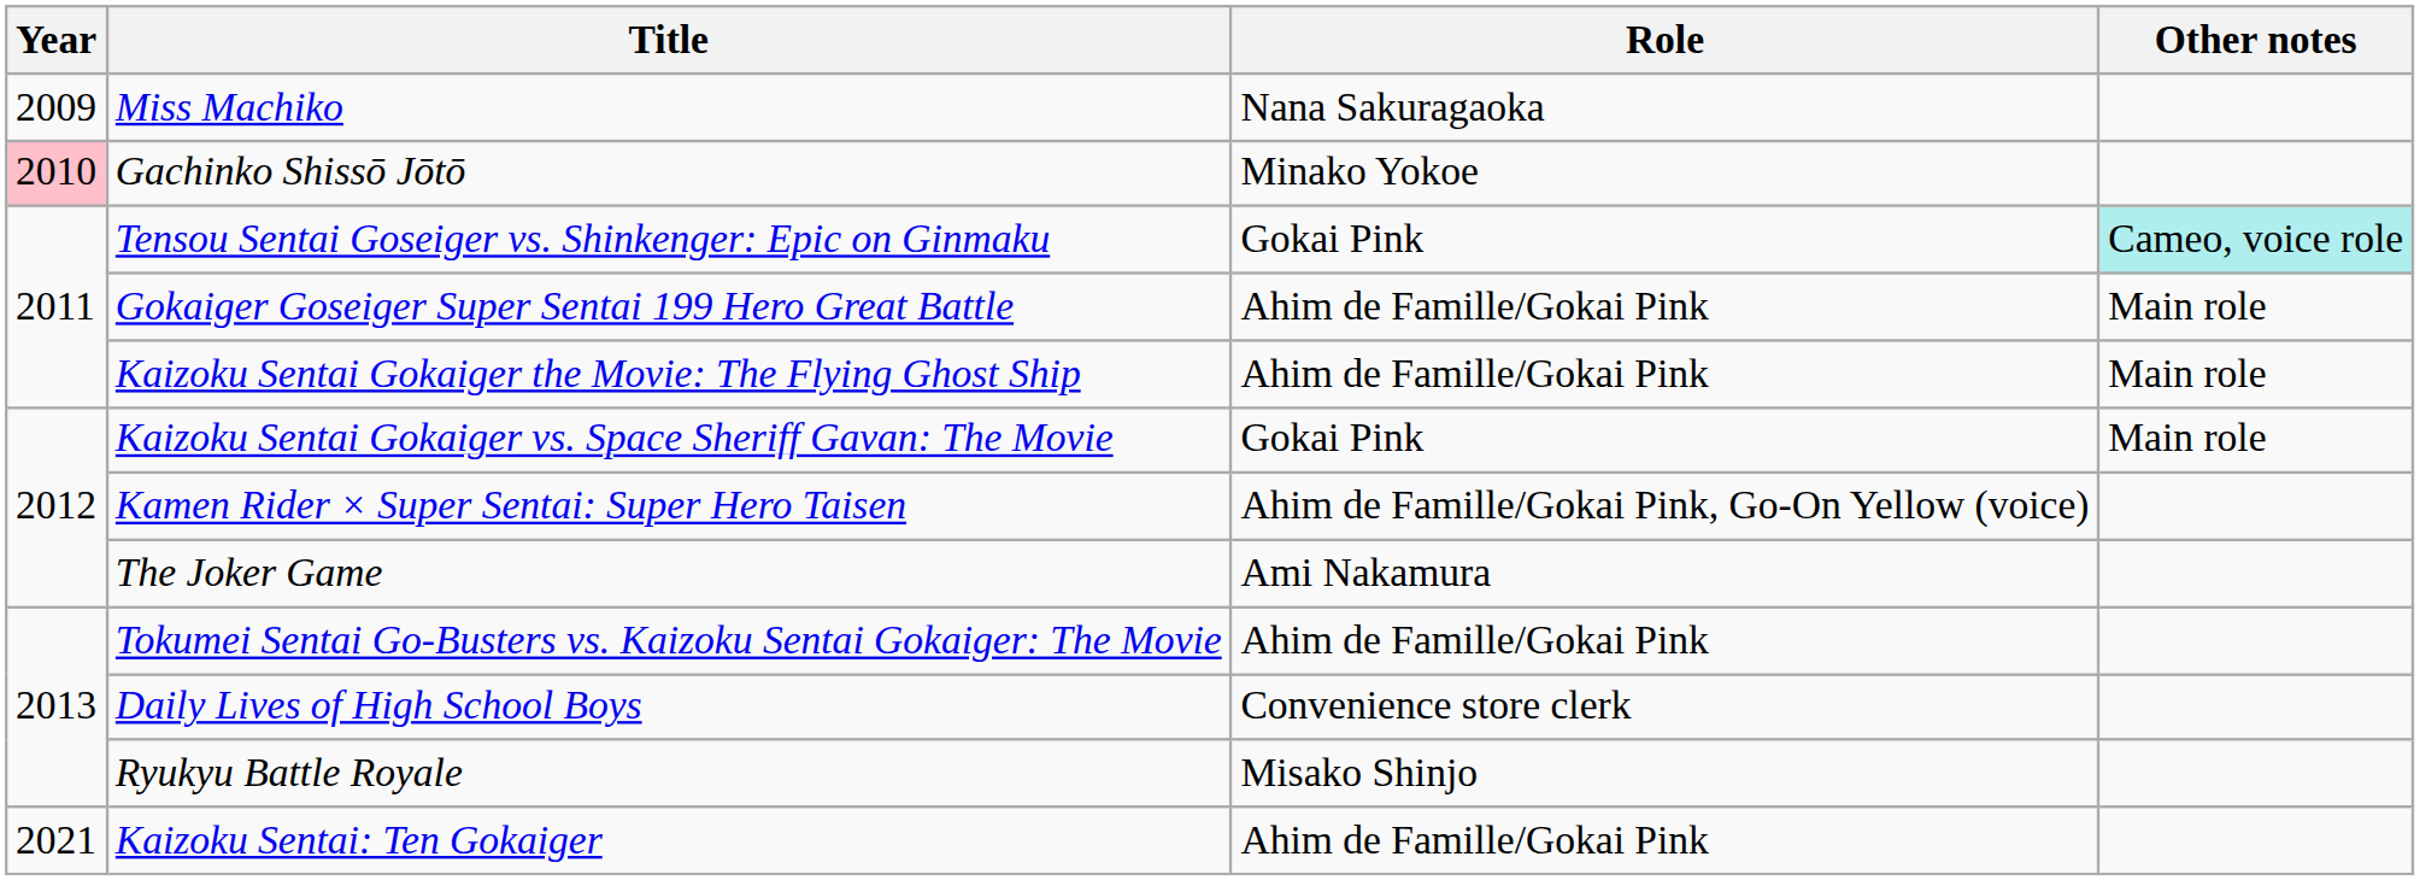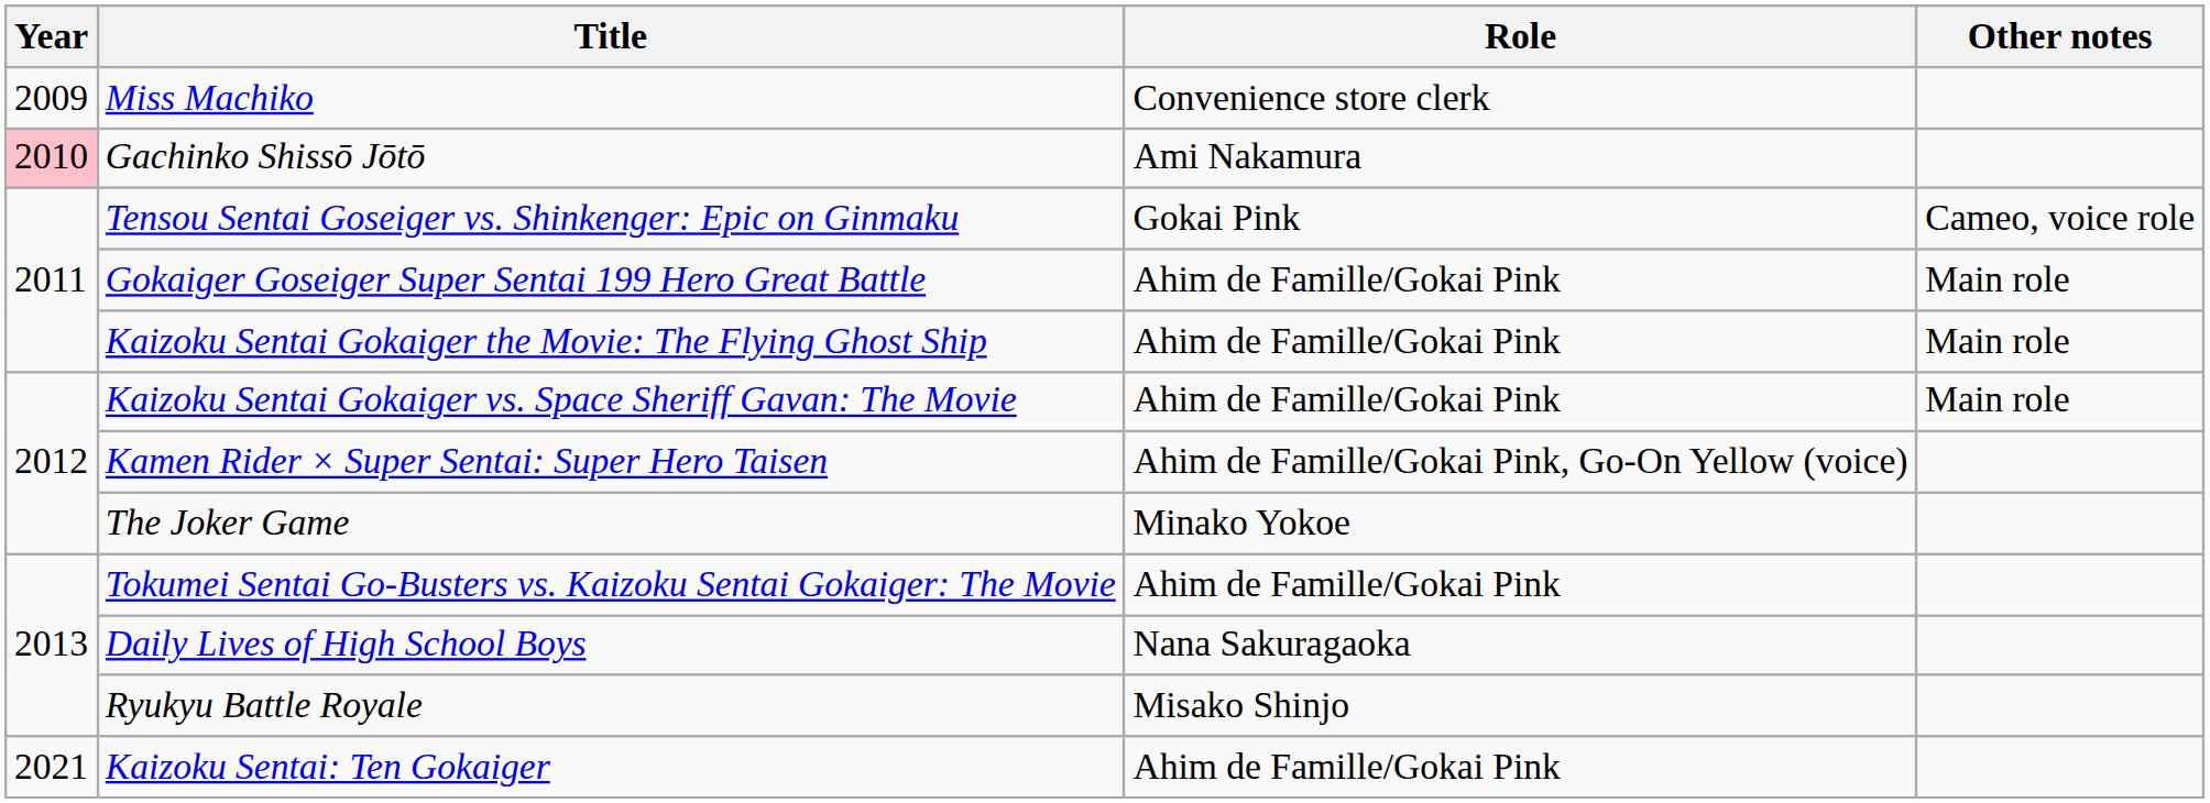 <table class="wikitable" style="font-size: 90%;">
 <tr>
 <th>Year</th>
 <th>Title</th>
 <th>Role</th>
 <th>Other notes</th>
 </tr>
 <tr>
 <td>2009</td>
 <td><em><a href='#'>Miss Machiko</a></em></td>
-<td>Nana Sakuragaoka</td>
+<td>Convenience store clerk</td>
 <td></td>
 </tr>
 <tr>
 <td style="background: pink;">2010</td>
 <td><em>Gachinko Shissō Jōtō</em></td>
-<td>Minako Yokoe</td>
+<td>Ami Nakamura</td>
 <td></td>
 </tr>
 <tr>
 <td rowspan="3">2011</td>
 <td><em><a href='#'>Tensou Sentai Goseiger vs. Shinkenger: Epic on Ginmaku</a></em></td>
 <td>Gokai Pink</td>
-<td style="background: paleturquoise;">Cameo, voice role</td>
+<td>Cameo, voice role</td>
 </tr>
 <tr>
 <td><em><a href='#'>Gokaiger Goseiger Super Sentai 199 Hero Great Battle</a></em></td>
 <td>Ahim de Famille/Gokai Pink</td>
 <td>Main role</td>
 </tr>
 <tr>
 <td><em><a href='#'>Kaizoku Sentai Gokaiger the Movie: The Flying Ghost Ship</a></em></td>
 <td>Ahim de Famille/Gokai Pink</td>
 <td>Main role</td>
 </tr>
 <tr>
 <td rowspan="3">2012</td>
 <td><em><a href='#'>Kaizoku Sentai Gokaiger vs. Space Sheriff Gavan: The Movie</a></em></td>
-<td>Gokai Pink</td>
+<td>Ahim de Famille/Gokai Pink</td>
 <td>Main role</td>
 </tr>
 <tr>
 <td><em><a href='#'>Kamen Rider × Super Sentai: Super Hero Taisen</a></em></td>
 <td>Ahim de Famille/Gokai Pink, Go-On Yellow (voice)</td>
 <td></td>
 </tr>
 <tr>
 <td><em>The Joker Game</em></td>
-<td>Ami Nakamura</td>
+<td>Minako Yokoe</td>
 <td></td>
 </tr>
 <tr>
 <td rowspan="3">2013</td>
 <td><em><a href='#'>Tokumei Sentai Go-Busters vs. Kaizoku Sentai Gokaiger: The Movie</a></em></td>
 <td>Ahim de Famille/Gokai Pink</td>
 <td></td>
 </tr>
 <tr>
 <td><em><a href='#'>Daily Lives of High School Boys</a></em></td>
-<td>Convenience store clerk</td>
+<td>Nana Sakuragaoka</td>
 <td></td>
 </tr>
 <tr>
 <td><em>Ryukyu Battle Royale</em></td>
 <td>Misako Shinjo</td>
 <td></td>
 </tr>
 <tr>
 <td>2021</td>
 <td><em><a href='#'>Kaizoku Sentai: Ten Gokaiger</a></em></td>
 <td>Ahim de Famille/Gokai Pink</td>
 <td></td>
 </tr>
 </table>
